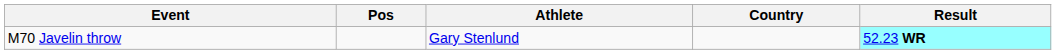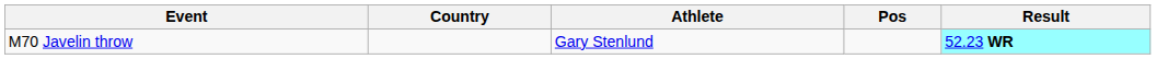 <table class="wikitable" style="width:60%;">
 <tr>
 <th>Event</th>
+<th>Country</th>
+<th>Athlete</th>
 <th>Pos</th>
-<th>Athlete</th>
-<th>Country</th>
 <th>Result</th>
 </tr>
 <tr>
 <td>M70 <a href='#'>Javelin throw</a></td>
+<td align=left></td>
+<td align=left><a href='#'>Gary Stenlund</a></td>
 <td align=center></td>
-<td align=left><a href='#'>Gary Stenlund</a></td>
-<td align=left></td>
 <td bgcolor=#97ffff><a href='#'>52.23</a> <strong>WR</strong></td>
 </tr>
 </table>
